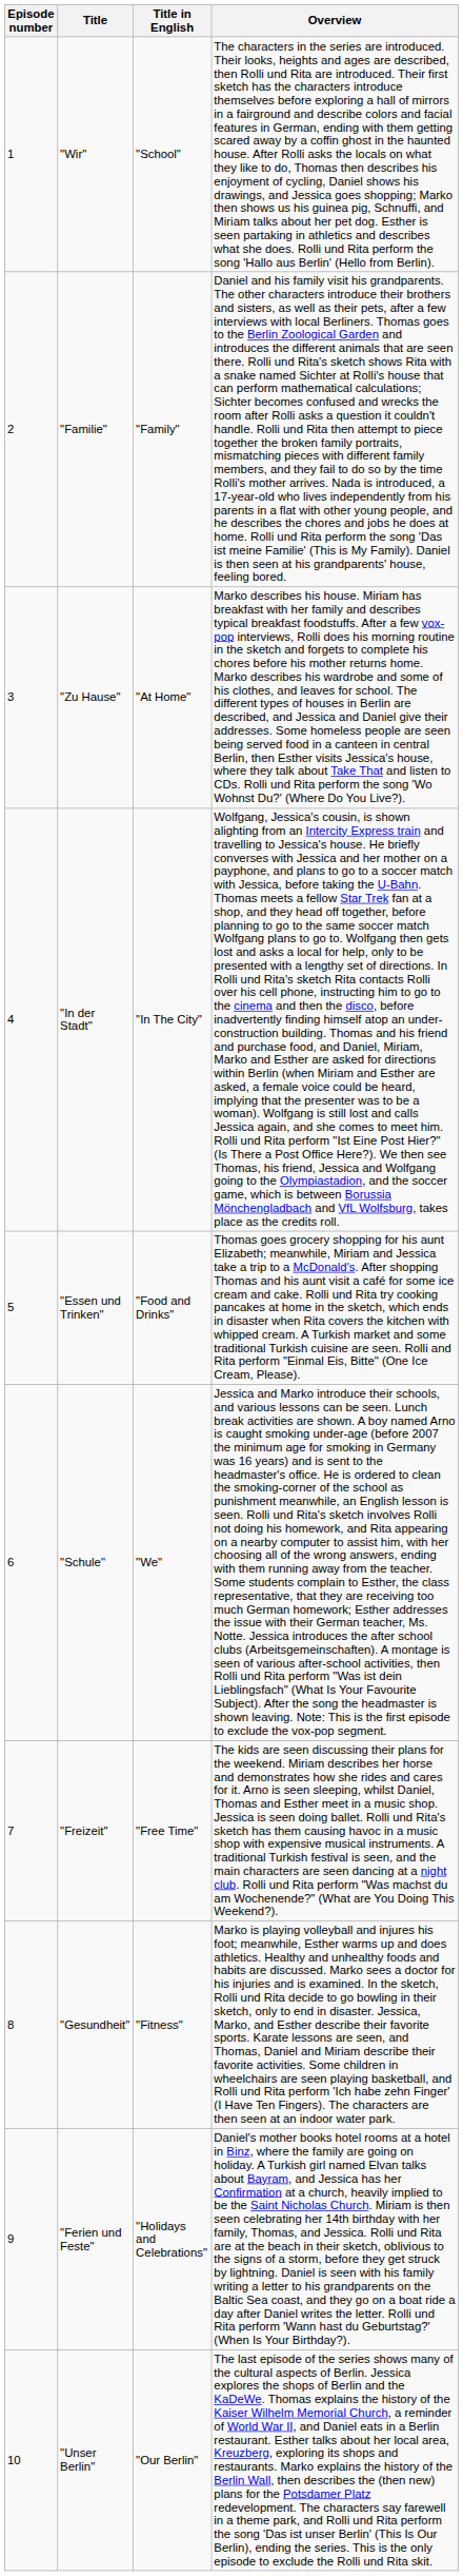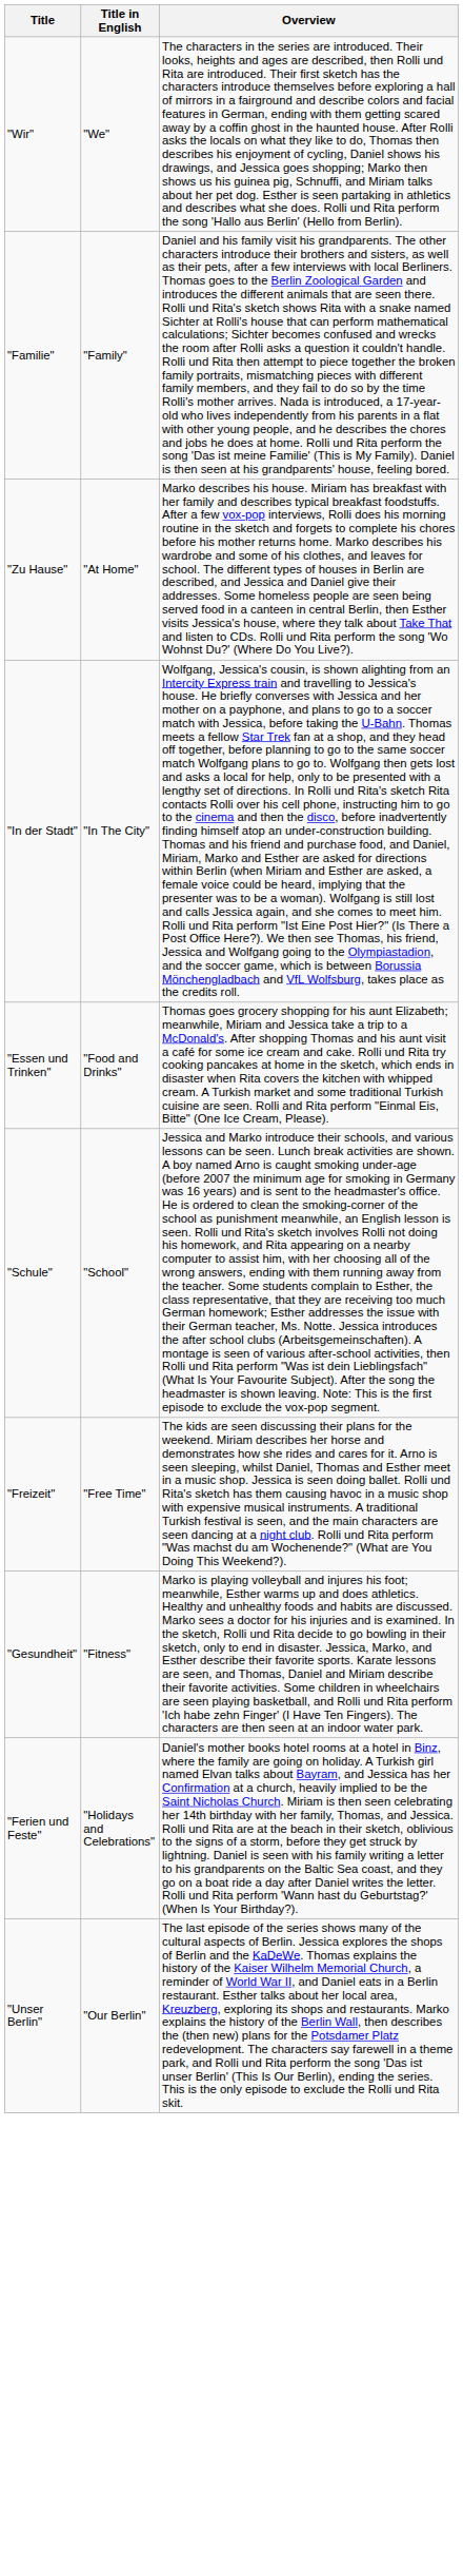 <table class="wikitable sortable" id="softwarelist">
 <tr>
-<th>Episode number</th>
 <th>Title</th>
 <th>Title in English</th>
 <th>Overview</th>
 </tr>
 <tr>
-<td>1</td>
 <td>"Wir"</td>
-<td>"School"</td>
+<td>"We"</td>
 <td>The characters in the series are introduced. Their looks, heights and ages are described, then Rolli und Rita are introduced. Their first sketch has the characters introduce themselves before exploring a hall of mirrors in a fairground and describe colors and facial features in German, ending with them getting scared away by a coffin ghost in the haunted house. After Rolli asks the locals on what they like to do, Thomas then describes his enjoyment of cycling, Daniel shows his drawings, and Jessica goes shopping; Marko then shows us his guinea pig, Schnuffi, and Miriam talks about her pet dog. Esther is seen partaking in athletics and describes what she does. Rolli und Rita perform the song 'Hallo aus Berlin' (Hello from Berlin).</td>
 </tr>
 <tr>
-<td>2</td>
 <td>"Familie"</td>
 <td>"Family"</td>
 <td>Daniel and his family visit his grandparents. The other characters introduce their brothers and sisters, as well as their pets, after a few interviews with local Berliners. Thomas goes to the <a href='#'>Berlin Zoological Garden</a> and introduces the different animals that are seen there. Rolli und Rita's sketch shows Rita with a snake named Sichter at Rolli's house that can perform mathematical calculations; Sichter becomes confused and wrecks the room after Rolli asks a question it couldn't handle. Rolli und Rita then attempt to piece together the broken family portraits, mismatching pieces with different family members, and they fail to do so by the time Rolli's mother arrives. Nada is introduced, a 17-year-old who lives independently from his parents in a flat with other young people, and he describes the chores and jobs he does at home. Rolli und Rita perform the song 'Das ist meine Familie' (This is My Family). Daniel is then seen at his grandparents' house, feeling bored.</td>
 </tr>
 <tr>
-<td>3</td>
 <td>"Zu Hause"</td>
 <td>"At Home"</td>
 <td>Marko describes his house. Miriam has breakfast with her family and describes typical breakfast foodstuffs. After a few <a href='#'>vox-pop</a> interviews, Rolli does his morning routine in the sketch and forgets to complete his chores before his mother returns home. Marko describes his wardrobe and some of his clothes, and leaves for school. The different types of houses in Berlin are described, and Jessica and Daniel give their addresses. Some homeless people are seen being served food in a canteen in central Berlin, then Esther visits Jessica's house, where they talk about <a href='#'>Take That</a> and listen to CDs. Rolli und Rita perform the song 'Wo Wohnst Du?' (Where Do You Live?).</td>
 </tr>
 <tr>
-<td>4</td>
 <td>"In der Stadt"</td>
 <td>"In The City"</td>
 <td>Wolfgang, Jessica's cousin, is shown alighting from an <a href='#'>Intercity Express train</a> and travelling to Jessica's house. He briefly converses with Jessica and her mother on a payphone, and plans to go to a soccer match with Jessica, before taking the <a href='#'>U-Bahn</a>. Thomas meets a fellow <a href='#'>Star Trek</a> fan at a shop, and they head off together, before planning to go to the same soccer match Wolfgang plans to go to. Wolfgang then gets lost and asks a local for help, only to be presented with a lengthy set of directions. In Rolli und Rita's sketch Rita contacts Rolli over his cell phone, instructing him to go to the <a href='#'>cinema</a> and then the <a href='#'>disco</a>, before inadvertently finding himself atop an under-construction building. Thomas and his friend and purchase food, and Daniel, Miriam, Marko and Esther are asked for directions within Berlin (when Miriam and Esther are asked, a female voice could be heard, implying that the presenter was to be a woman). Wolfgang is still lost and calls Jessica again, and she comes to meet him. Rolli und Rita perform "Ist Eine Post Hier?" (Is There a Post Office Here?). We then see Thomas, his friend, Jessica and Wolfgang going to the <a href='#'>Olympiastadion</a>, and the soccer game, which is between <a href='#'>Borussia Mönchengladbach</a> and <a href='#'>VfL Wolfsburg</a>, takes place as the credits roll.</td>
 </tr>
 <tr>
-<td>5</td>
 <td>"Essen und Trinken"</td>
 <td>"Food and Drinks"</td>
 <td>Thomas goes grocery shopping for his aunt Elizabeth; meanwhile, Miriam and Jessica take a trip to a <a href='#'>McDonald's</a>. After shopping Thomas and his aunt visit a café for some ice cream and cake. Rolli und Rita try cooking pancakes at home in the sketch, which ends in disaster when Rita covers the kitchen with whipped cream. A Turkish market and some traditional Turkish cuisine are seen. Rolli and Rita perform "Einmal Eis, Bitte" (One Ice Cream, Please).</td>
 </tr>
 <tr>
-<td>6</td>
 <td>"Schule"</td>
-<td>"We"</td>
+<td>"School"</td>
 <td>Jessica and Marko introduce their schools, and various lessons can be seen. Lunch break activities are shown. A boy named Arno is caught smoking under-age (before 2007 the minimum age for smoking in Germany was 16 years) and is sent to the headmaster's office. He is ordered to clean the smoking-corner of the school as punishment meanwhile, an English lesson is seen. Rolli und Rita's sketch involves Rolli not doing his homework, and Rita appearing on a nearby computer to assist him, with her choosing all of the wrong answers, ending with them running away from the teacher. Some students complain to Esther, the class representative, that they are receiving too much German homework; Esther addresses the issue with their German teacher, Ms. Notte. Jessica introduces the after school clubs (Arbeitsgemeinschaften). A montage is seen of various after-school activities, then Rolli und Rita perform "Was ist dein Lieblingsfach" (What Is Your Favourite Subject). After the song the headmaster is shown leaving. Note: This is the first episode to exclude the vox-pop segment.</td>
 </tr>
 <tr>
-<td>7</td>
 <td>"Freizeit"</td>
 <td>"Free Time"</td>
 <td>The kids are seen discussing their plans for the weekend. Miriam describes her horse and demonstrates how she rides and cares for it. Arno is seen sleeping, whilst Daniel, Thomas and Esther meet in a music shop. Jessica is seen doing ballet. Rolli und Rita's sketch has them causing havoc in a music shop with expensive musical instruments. A traditional Turkish festival is seen, and the main characters are seen dancing at a <a href='#'>night club</a>. Rolli und Rita perform "Was machst du am Wochenende?" (What are You Doing This Weekend?).</td>
 </tr>
 <tr>
-<td>8</td>
 <td>"Gesundheit"</td>
 <td>"Fitness"</td>
 <td>Marko is playing volleyball and injures his foot; meanwhile, Esther warms up and does athletics. Healthy and unhealthy foods and habits are discussed. Marko sees a doctor for his injuries and is examined. In the sketch, Rolli und Rita decide to go bowling in their sketch, only to end in disaster. Jessica, Marko, and Esther describe their favorite sports. Karate lessons are seen, and Thomas, Daniel and Miriam describe their favorite activities. Some children in wheelchairs are seen playing basketball, and Rolli und Rita perform 'Ich habe zehn Finger' (I Have Ten Fingers). The characters are then seen at an indoor water park.</td>
 </tr>
 <tr>
-<td>9</td>
 <td>"Ferien und Feste"</td>
 <td>"Holidays and Celebrations"</td>
 <td>Daniel's mother books hotel rooms at a hotel in <a href='#'>Binz</a>, where the family are going on holiday. A Turkish girl named Elvan talks about <a href='#'>Bayram</a>, and Jessica has her <a href='#'>Confirmation</a> at a church, heavily implied to be the <a href='#'>Saint Nicholas Church</a>. Miriam is then seen celebrating her 14th birthday with her family, Thomas, and Jessica. Rolli und Rita are at the beach in their sketch, oblivious to the signs of a storm, before they get struck by lightning. Daniel is seen with his family writing a letter to his grandparents on the Baltic Sea coast, and they go on a boat ride a day after Daniel writes the letter. Rolli und Rita perform 'Wann hast du Geburtstag?' (When Is Your Birthday?).</td>
 </tr>
 <tr>
-<td>10</td>
 <td>"Unser Berlin"</td>
 <td>"Our Berlin"</td>
 <td>The last episode of the series shows many of the cultural aspects of Berlin. Jessica explores the shops of Berlin and the <a href='#'>KaDeWe</a>. Thomas explains the history of the <a href='#'>Kaiser Wilhelm Memorial Church</a>, a reminder of <a href='#'>World War II</a>, and Daniel eats in a Berlin restaurant. Esther talks about her local area, <a href='#'>Kreuzberg</a>, exploring its shops and restaurants. Marko explains the history of the <a href='#'>Berlin Wall</a>, then describes the (then new) plans for the <a href='#'>Potsdamer Platz</a> redevelopment. The characters say farewell in a theme park, and Rolli und Rita perform the song 'Das ist unser Berlin' (This Is Our Berlin), ending the series. This is the only episode to exclude the Rolli und Rita skit.</td>
 </tr>
 </table>
